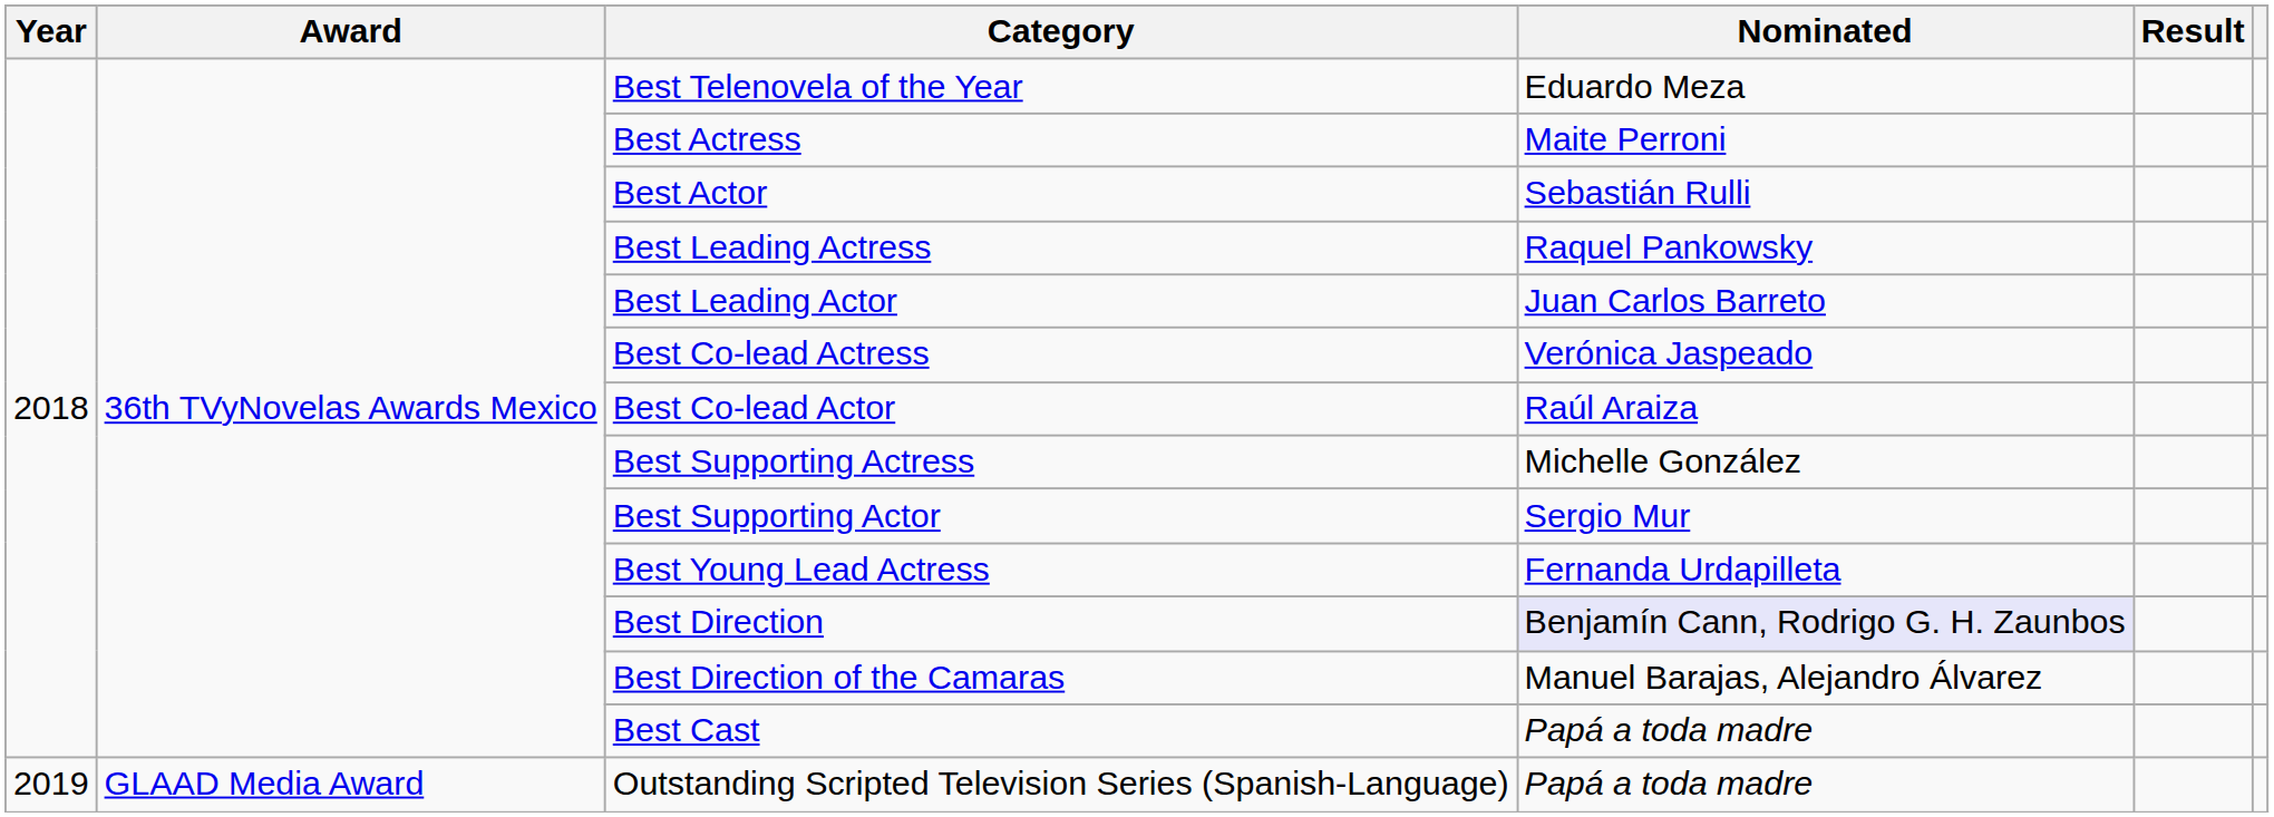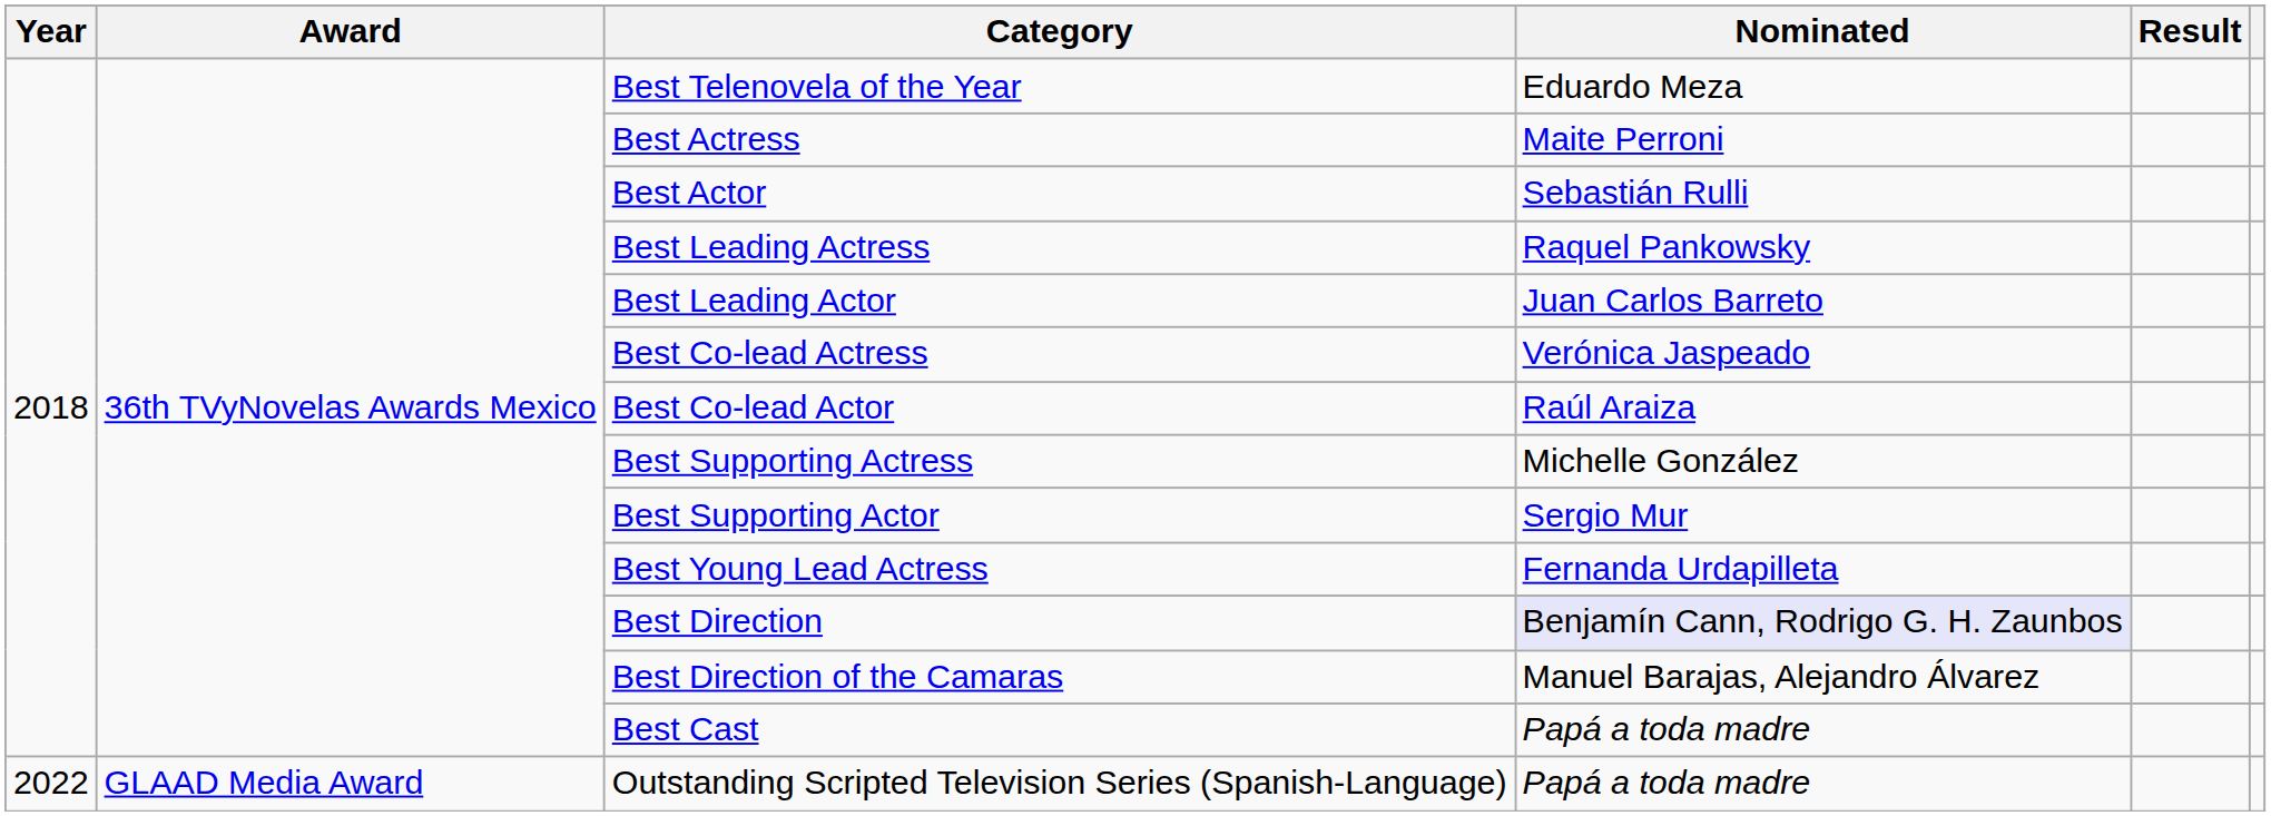 <table class="wikitable plainrowheaders">
 <tr>
 <th scope="col">Year</th>
 <th scope="col">Award</th>
 <th scope="col">Category</th>
 <th scope="col">Nominated</th>
 <th scope="col">Result</th>
 <th scope="col"></th>
 </tr>
 <tr>
 <td rowspan="13">2018</td>
 <td rowspan="13"><a href='#'>36th TVyNovelas Awards Mexico</a></td>
 <td><a href='#'>Best Telenovela of the Year</a></td>
 <td>Eduardo Meza</td>
 <td></td>
 <td></td>
 </tr>
 <tr>
 <td><a href='#'>Best Actress</a></td>
 <td><a href='#'>Maite Perroni</a></td>
 <td></td>
 <td></td>
 </tr>
 <tr>
 <td><a href='#'>Best Actor</a></td>
 <td><a href='#'>Sebastián Rulli</a></td>
 <td></td>
 <td></td>
 </tr>
 <tr>
 <td><a href='#'>Best Leading Actress</a></td>
 <td><a href='#'>Raquel Pankowsky</a></td>
 <td></td>
 <td></td>
 </tr>
 <tr>
 <td><a href='#'>Best Leading Actor</a></td>
 <td><a href='#'>Juan Carlos Barreto</a></td>
 <td></td>
 <td></td>
 </tr>
 <tr>
 <td><a href='#'>Best Co-lead Actress</a></td>
 <td><a href='#'>Verónica Jaspeado</a></td>
 <td></td>
 <td></td>
 </tr>
 <tr>
 <td><a href='#'>Best Co-lead Actor</a></td>
 <td><a href='#'>Raúl Araiza</a></td>
 <td></td>
 <td></td>
 </tr>
 <tr>
 <td><a href='#'>Best Supporting Actress</a></td>
 <td>Michelle González</td>
 <td></td>
 <td></td>
 </tr>
 <tr>
 <td><a href='#'>Best Supporting Actor</a></td>
 <td><a href='#'>Sergio Mur</a></td>
 <td></td>
 <td></td>
 </tr>
 <tr>
 <td><a href='#'>Best Young Lead Actress</a></td>
 <td><a href='#'>Fernanda Urdapilleta</a></td>
 <td></td>
 <td></td>
 </tr>
 <tr>
 <td><a href='#'>Best Direction</a></td>
 <td style="background: lavender;">Benjamín Cann, Rodrigo G. H. Zaunbos</td>
 <td></td>
 <td></td>
 </tr>
 <tr>
 <td><a href='#'>Best Direction of the Camaras</a></td>
 <td>Manuel Barajas, Alejandro Álvarez</td>
 <td></td>
 <td></td>
 </tr>
 <tr>
 <td><a href='#'>Best Cast</a></td>
 <td><em>Papá a toda madre</em></td>
 <td></td>
 <td></td>
 </tr>
 <tr>
-<td>2019</td>
+<td>2022</td>
 <td><a href='#'>GLAAD Media Award</a></td>
 <td>Outstanding Scripted Television Series (Spanish-Language)</td>
 <td><em>Papá a toda madre</em></td>
 <td></td>
 <td></td>
 </tr>
 <tr>
 </tr>
 </table>
